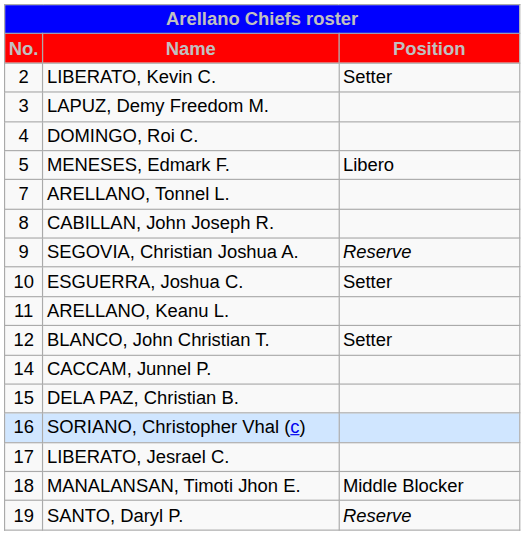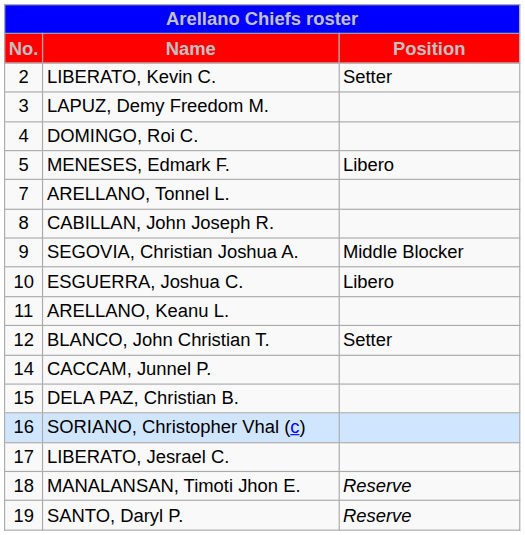 <table class="wikitable">
 <tr>
 <td colspan="7" style= "background:blue; color:silver; text-align: center"><strong>Arellano Chiefs roster</strong></td>
 </tr>
 <tr>
 <th width=3px style="background: red; color: silver; text-align: center">No.</th>
 <th width=250px style="background: red; color: silver">Name</th>
 <th width=150px style="background: red; color: silver">Position</th>
 </tr>
 <tr>
 <td align=center>2</td>
 <td>LIBERATO, Kevin C.</td>
 <td>Setter</td>
 </tr>
 <tr>
 <td align=center>3</td>
 <td>LAPUZ, Demy Freedom M.</td>
 <td></td>
 </tr>
 <tr>
 <td align=center>4</td>
 <td>DOMINGO, Roi C.</td>
 <td></td>
 </tr>
 <tr>
 <td align=center>5</td>
 <td>MENESES, Edmark F.</td>
 <td>Libero</td>
 </tr>
 <tr>
 <td align=center>7</td>
 <td>ARELLANO, Tonnel L.</td>
 <td></td>
 </tr>
 <tr>
 <td align=center>8</td>
 <td>CABILLAN, John Joseph R.</td>
 <td></td>
 </tr>
 <tr>
 <td align=center>9</td>
 <td>SEGOVIA, Christian Joshua A.</td>
-<td><em>Reserve</em></td>
+<td>Middle Blocker</td>
 </tr>
 <tr>
 <td align=center>10</td>
 <td>ESGUERRA, Joshua C.</td>
-<td>Setter</td>
+<td>Libero</td>
 </tr>
 <tr>
 <td align=center>11</td>
 <td>ARELLANO, Keanu L.</td>
 <td></td>
 </tr>
 <tr>
 <td align=center>12</td>
 <td>BLANCO, John Christian T.</td>
 <td>Setter</td>
 </tr>
 <tr>
 <td align=center>14</td>
 <td>CACCAM, Junnel P.</td>
 <td></td>
 </tr>
 <tr>
 <td align=center>15</td>
 <td>DELA PAZ, Christian B.</td>
 <td></td>
 </tr>
 <tr style="background: #D0E6FF">
 <td align=center>16</td>
 <td>SORIANO, Christopher Vhal (<a href='#'>c</a>)</td>
 <td></td>
 </tr>
 <tr>
 <td align=center>17</td>
 <td>LIBERATO, Jesrael C.</td>
 <td></td>
 </tr>
 <tr>
 <td align=center>18</td>
 <td>MANALANSAN, Timoti Jhon E.</td>
-<td>Middle Blocker</td>
+<td><em>Reserve</em></td>
 </tr>
 <tr>
 <td align=center>19</td>
 <td>SANTO, Daryl P.</td>
 <td><em>Reserve</em></td>
 </tr>
 </table>
